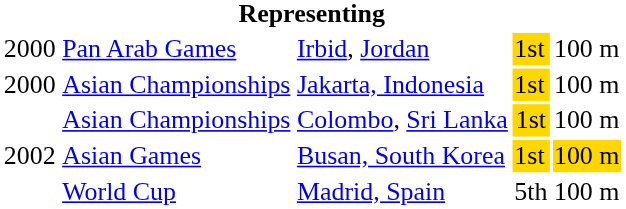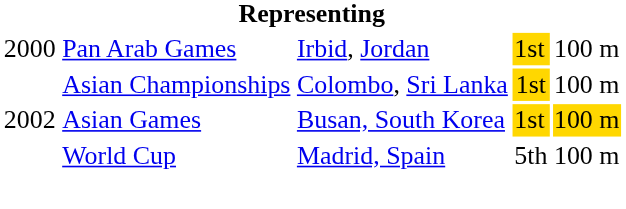 <table>
 <tr>
 <th colspan="5">Representing </th>
 </tr>
 <tr>
 <td>2000</td>
 <td><a href='#'>Pan Arab Games</a></td>
 <td><a href='#'>Irbid</a>, <a href='#'>Jordan</a></td>
-<td bgcolor="gold">1st</td>
-<td>100 m</td>
-</tr>
-<tr>
-<td>2000</td>
-<td><a href='#'>Asian Championships</a></td>
-<td><a href='#'>Jakarta, Indonesia</a></td>
 <td bgcolor="gold">1st</td>
 <td>100 m</td>
 </tr>
 <tr>
 <td rowspan=3>2002</td>
 <td><a href='#'>Asian Championships</a></td>
 <td><a href='#'>Colombo</a>, <a href='#'>Sri Lanka</a></td>
 <td bgcolor="gold" align="center">1st</td>
 <td>100 m</td>
 </tr>
 <tr>
 <td><a href='#'>Asian Games</a></td>
 <td><a href='#'>Busan, South Korea</a></td>
 <td bgcolor="gold">1st</td>
 <td style="background: gold;">100 m</td>
 </tr>
 <tr>
 <td><a href='#'>World Cup</a></td>
 <td><a href='#'>Madrid, Spain</a></td>
 <td>5th</td>
 <td>100 m</td>
 </tr>
 </table>
